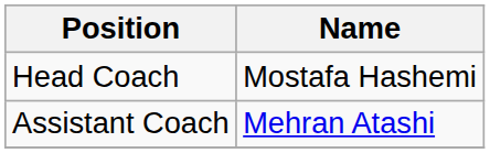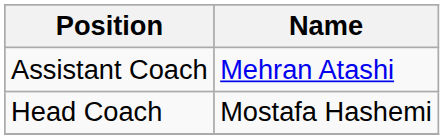 <table class="wikitable">
 <tr>
 <th>Position</th>
 <th>Name</th>
 </tr>
 <tr>
+<td>Assistant Coach</td>
+<td> <a href='#'>Mehran Atashi</a></td>
+</tr>
+<tr>
 <td>Head Coach</td>
 <td> Mostafa Hashemi</td>
 </tr>
 <tr>
-<td>Assistant Coach</td>
-<td> <a href='#'>Mehran Atashi</a></td>
-</tr>
-<tr>
 </tr>
 </table>
